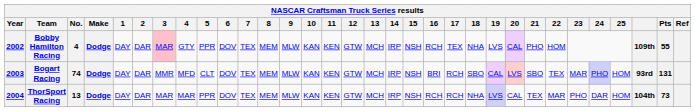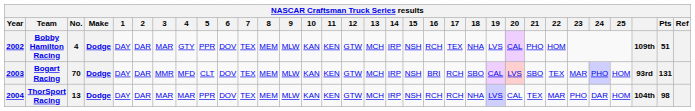 <table class="wikitable" style="text-align:center; font-size:75%">
 <tr>
 <th colspan=45><a href='#'>NASCAR Craftsman Truck Series</a> results</th>
 </tr>
 <tr>
 <th>Year</th>
 <th>Team</th>
 <th>No.</th>
 <th>Make</th>
 <th>1</th>
 <th>2</th>
 <th>3</th>
 <th>4</th>
 <th>5</th>
 <th>6</th>
 <th>7</th>
 <th>8</th>
 <th>9</th>
 <th>10</th>
 <th>11</th>
 <th>12</th>
 <th>13</th>
 <th>14</th>
 <th>15</th>
 <th>16</th>
 <th>17</th>
 <th>18</th>
 <th>19</th>
 <th>20</th>
 <th>21</th>
 <th>22</th>
 <th>23</th>
 <th>24</th>
 <th>25</th>
 <th></th>
 <th>Pts</th>
 <th>Ref</th>
 </tr>
 <tr>
 <th><a href='#'>2002</a></th>
 <th><a href='#'>Bobby Hamilton Racing</a></th>
 <th>4</th>
 <th><a href='#'>Dodge</a></th>
 <td><a href='#'>DAY</a></td>
 <td><a href='#'>DAR</a></td>
-<td style="background: pink;"><a href='#'>MAR</a></td>
+<td><a href='#'>MAR</a></td>
 <td><a href='#'>GTY</a></td>
 <td><a href='#'>PPR</a></td>
 <td><a href='#'>DOV</a></td>
 <td><a href='#'>TEX</a></td>
 <td><a href='#'>MEM</a></td>
 <td><a href='#'>MLW</a></td>
 <td><a href='#'>KAN</a></td>
 <td><a href='#'>KEN</a></td>
 <td><a href='#'>GTW</a></td>
 <td><a href='#'>MCH</a></td>
 <td><a href='#'>IRP</a></td>
 <td><a href='#'>NSH</a></td>
 <td><a href='#'>RCH</a></td>
 <td><a href='#'>TEX</a></td>
 <td><a href='#'>NHA</a></td>
 <td><a href='#'>LVS</a></td>
 <td style="background:#EFCFFF;"><a href='#'>CAL</a><br></td>
 <td><a href='#'>PHO</a></td>
 <td><a href='#'>HOM</a></td>
 <td colspan=3></td>
 <th>109th</th>
-<th>55</th>
+<th>51</th>
 <th></th>
 </tr>
 <tr>
 <th><a href='#'>2003</a></th>
 <th><a href='#'>Bogart Racing</a></th>
-<th>74</th>
+<th>70</th>
 <th><a href='#'>Dodge</a></th>
 <td><a href='#'>DAY</a></td>
 <td><a href='#'>DAR</a></td>
 <td><a href='#'>MMR</a></td>
 <td><a href='#'>MFD</a></td>
 <td><a href='#'>CLT</a></td>
 <td><a href='#'>DOV</a></td>
 <td><a href='#'>TEX</a></td>
 <td><a href='#'>MEM</a></td>
 <td><a href='#'>MLW</a></td>
 <td><a href='#'>KAN</a></td>
 <td><a href='#'>KEN</a></td>
 <td><a href='#'>GTW</a></td>
 <td><a href='#'>MCH</a></td>
 <td><a href='#'>IRP</a></td>
 <td><a href='#'>NSH</a></td>
 <td><a href='#'>BRI</a></td>
 <td><a href='#'>RCH</a></td>
 <td><a href='#'>SBO</a></td>
 <td style="background:#EFCFFF;"><a href='#'>CAL</a><br></td>
 <td style="background:#FFCFCF;"><a href='#'>LVS</a><br></td>
 <td><a href='#'>SBO</a></td>
 <td><a href='#'>TEX</a></td>
 <td><a href='#'>MAR</a></td>
 <td style="background:#CFCFFF;"><a href='#'>PHO</a><br></td>
 <td><a href='#'>HOM</a></td>
 <th>93rd</th>
 <th>131</th>
 <th></th>
 </tr>
 <tr>
 <th><a href='#'>2004</a></th>
 <th><a href='#'>ThorSport Racing</a></th>
 <th>13</th>
 <th><a href='#'>Dodge</a></th>
 <td><a href='#'>DAY</a></td>
 <td><a href='#'>DAR</a></td>
 <td><a href='#'>MAR</a></td>
 <td><a href='#'>MAR</a></td>
 <td><a href='#'>PPR</a></td>
 <td><a href='#'>DOV</a></td>
 <td><a href='#'>TEX</a></td>
 <td><a href='#'>MEM</a></td>
 <td><a href='#'>MLW</a></td>
 <td><a href='#'>KAN</a></td>
 <td><a href='#'>KEN</a></td>
 <td><a href='#'>GTW</a></td>
 <td><a href='#'>MCH</a></td>
 <td><a href='#'>IRP</a></td>
 <td><a href='#'>NSH</a></td>
 <td><a href='#'>RCH</a></td>
 <td><a href='#'>RCH</a></td>
 <td><a href='#'>NHA</a></td>
 <td style="background:#CFCFFF;"><a href='#'>LVS</a><br></td>
 <td><a href='#'>CAL</a></td>
 <td><a href='#'>TEX</a></td>
 <td><a href='#'>MAR</a></td>
 <td><a href='#'>PHO</a></td>
 <td><a href='#'>DAR</a></td>
 <td><a href='#'>HOM</a></td>
 <th>104th</th>
-<th>73</th>
+<th>98</th>
 <th></th>
 </tr>
 </table>
